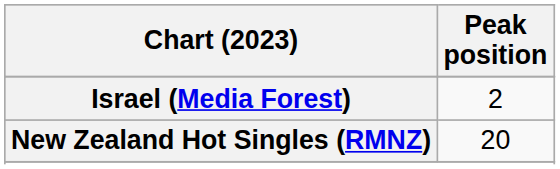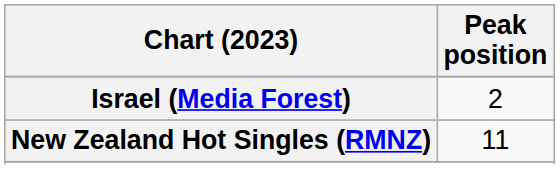 <table class="wikitable sortable plainrowheaders">
 <tr>
 <th scope="col">Chart (2023)</th>
 <th scope="col">Peak<br>position</th>
 </tr>
 <tr>
 </tr>
 <tr>
 </tr>
 <tr>
 <th scope="row">Israel (<a href='#'>Media Forest</a>)</th>
 <td align="center">2</td>
 </tr>
 <tr>
 <th scope="row">New Zealand Hot Singles (<a href='#'>RMNZ</a>)</th>
-<td align="center">20</td>
+<td align="center">11</td>
 </tr>
 <tr>
 </tr>
 <tr>
 </tr>
 <tr>
 </tr>
 <tr>
 </tr>
 </table>
